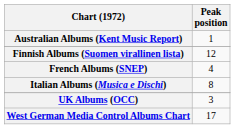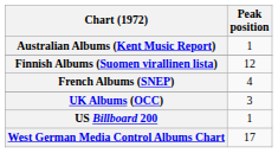 <table class="wikitable plainrowheaders sortable" style="text-align:center;">
 <tr>
 <th>Chart (1972)</th>
 <th>Peak<br>position</th>
 </tr>
 <tr>
 <th scope="row">Australian Albums (<a href='#'>Kent Music Report</a>)</th>
 <td>1</td>
 </tr>
 <tr>
 </tr>
 <tr>
 </tr>
 <tr>
 <th scope="row">Finnish Albums (<a href='#'>Suomen virallinen lista</a>)</th>
 <td>12</td>
 </tr>
 <tr>
 <th scope="row">French Albums (<a href='#'>SNEP</a>)</th>
 <td>4</td>
 </tr>
 <tr>
-<th scope="row">Italian Albums (<em><a href='#'>Musica e Dischi</a></em>)</th>
-<td>8</td>
-</tr>
-<tr>
 </tr>
 <tr>
 <th scope="row"><a href='#'>UK Albums</a> (<a href='#'>OCC</a>)</th>
 <td>3</td>
 </tr>
 <tr>
+<th scope="row">US <a href='#'><em>Billboard</em> 200</a></th>
+<td>1</td>
+</tr>
+<tr>
 <th scope="row"><a href='#'>West German Media Control Albums Chart</a></th>
 <td>17</td>
 </tr>
 </table>
